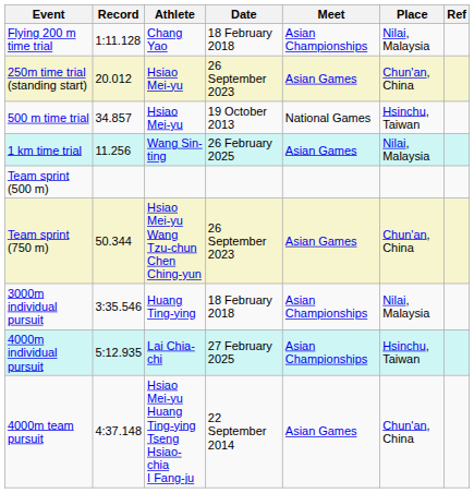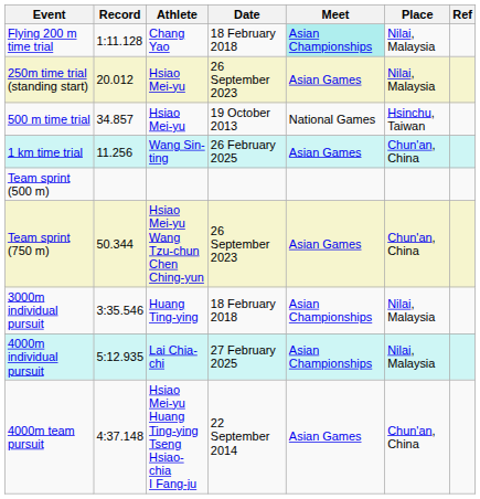 <table class="wikitable" style="font-size:95%; width: 95%;">
 <tr>
 <th>Event</th>
 <th>Record</th>
 <th>Athlete</th>
 <th>Date</th>
 <th>Meet</th>
 <th>Place</th>
 <th>Ref</th>
 </tr>
 <tr>
 <td><a href='#'>Flying 200 m time trial</a></td>
 <td>1:11.128</td>
 <td><a href='#'>Chang Yao</a></td>
 <td>18 February 2018</td>
-<td><a href='#'>Asian Championships</a></td>
+<td style="background: paleturquoise;"><a href='#'>Asian Championships</a></td>
 <td><a href='#'>Nilai</a>, Malaysia</td>
 <td></td>
 </tr>
 <tr style="background:#f6F5CE;">
 <td><a href='#'>250m time trial</a> (standing start)</td>
 <td>20.012</td>
 <td><a href='#'>Hsiao Mei-yu</a></td>
 <td>26 September 2023</td>
 <td><a href='#'>Asian Games</a></td>
-<td><a href='#'>Chun'an</a>, China</td>
+<td><a href='#'>Nilai</a>, Malaysia</td>
 <td></td>
 </tr>
 <tr>
 <td><a href='#'>500 m time trial</a></td>
 <td>34.857</td>
 <td><a href='#'>Hsiao Mei-yu</a></td>
 <td>19 October 2013</td>
 <td>National Games</td>
 <td><a href='#'>Hsinchu</a>, Taiwan</td>
 <td></td>
 </tr>
 <tr bgcolor=#CEF6F5>
 <td><a href='#'>1 km time trial</a></td>
 <td>11.256</td>
 <td><a href='#'>Wang Sin-ting</a></td>
 <td>26 February 2025</td>
 <td><a href='#'>Asian Games</a></td>
-<td><a href='#'>Nilai</a>, Malaysia</td>
+<td><a href='#'>Chun'an</a>, China</td>
 <td></td>
 </tr>
 <tr>
 <td><a href='#'>Team sprint</a> (500 m)</td>
 <td></td>
 <td></td>
 <td></td>
 <td></td>
 <td></td>
 <td></td>
 </tr>
 <tr style="background:#f6F5CE;">
 <td><a href='#'>Team sprint</a> (750 m)</td>
 <td>50.344</td>
 <td><a href='#'>Hsiao Mei-yu</a><br><a href='#'>Wang Tzu-chun</a><br><a href='#'>Chen Ching-yun</a></td>
 <td>26 September 2023</td>
 <td><a href='#'>Asian Games</a></td>
 <td><a href='#'>Chun'an</a>, China</td>
 <td></td>
 </tr>
 <tr>
 <td><a href='#'>3000m individual pursuit</a></td>
 <td>3:35.546</td>
 <td><a href='#'>Huang Ting-ying</a></td>
 <td>18 February 2018</td>
 <td><a href='#'>Asian Championships</a></td>
 <td><a href='#'>Nilai</a>, Malaysia</td>
 <td></td>
 </tr>
 <tr bgcolor=#CEF6F5>
 <td><a href='#'>4000m individual pursuit</a></td>
 <td>5:12.935</td>
 <td><a href='#'>Lai Chia-chi</a></td>
 <td>27 February 2025</td>
 <td><a href='#'>Asian Championships</a></td>
-<td><a href='#'>Hsinchu</a>, Taiwan</td>
+<td><a href='#'>Nilai</a>, Malaysia</td>
 <td></td>
 </tr>
 <tr>
 <td><a href='#'>4000m team pursuit</a></td>
 <td>4:37.148</td>
 <td><a href='#'>Hsiao Mei-yu</a><br><a href='#'>Huang Ting-ying</a><br><a href='#'>Tseng Hsiao-chia</a><br><a href='#'>I Fang-ju</a></td>
 <td>22 September 2014</td>
 <td><a href='#'>Asian Games</a></td>
 <td><a href='#'>Chun'an</a>, China</td>
 <td></td>
 </tr>
 </table>
